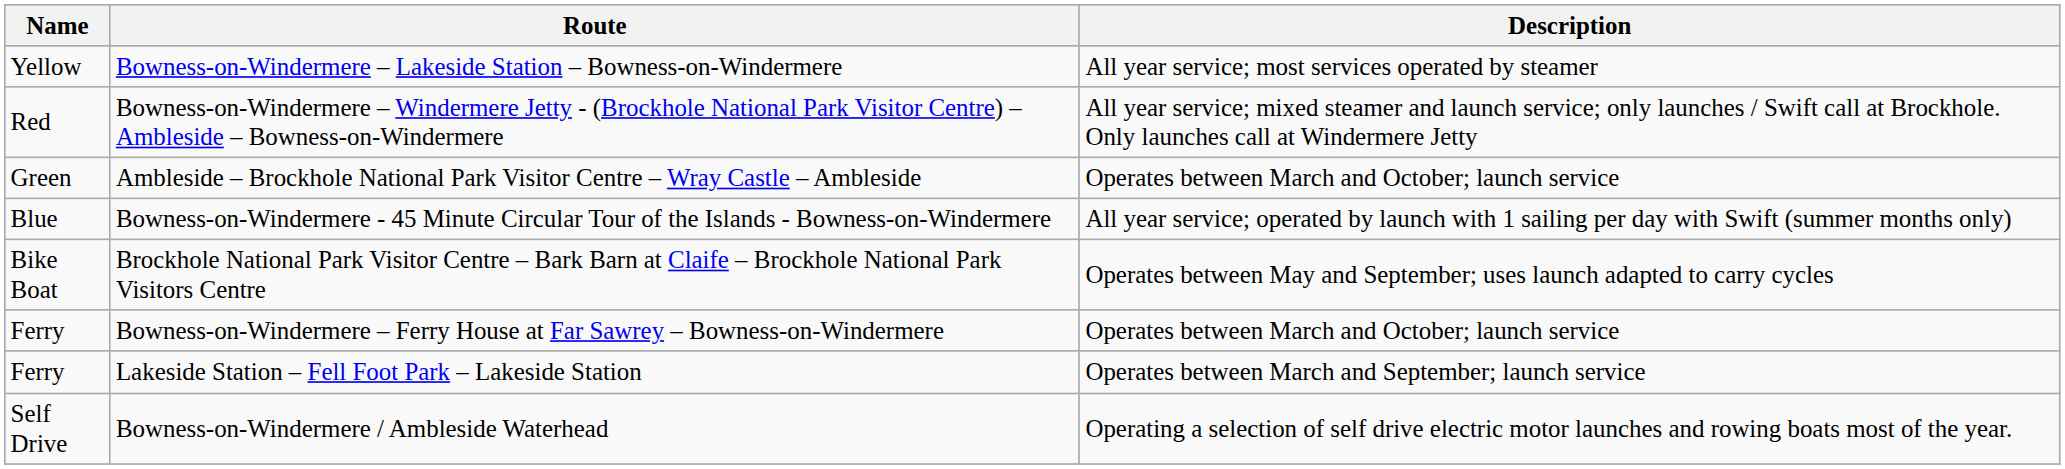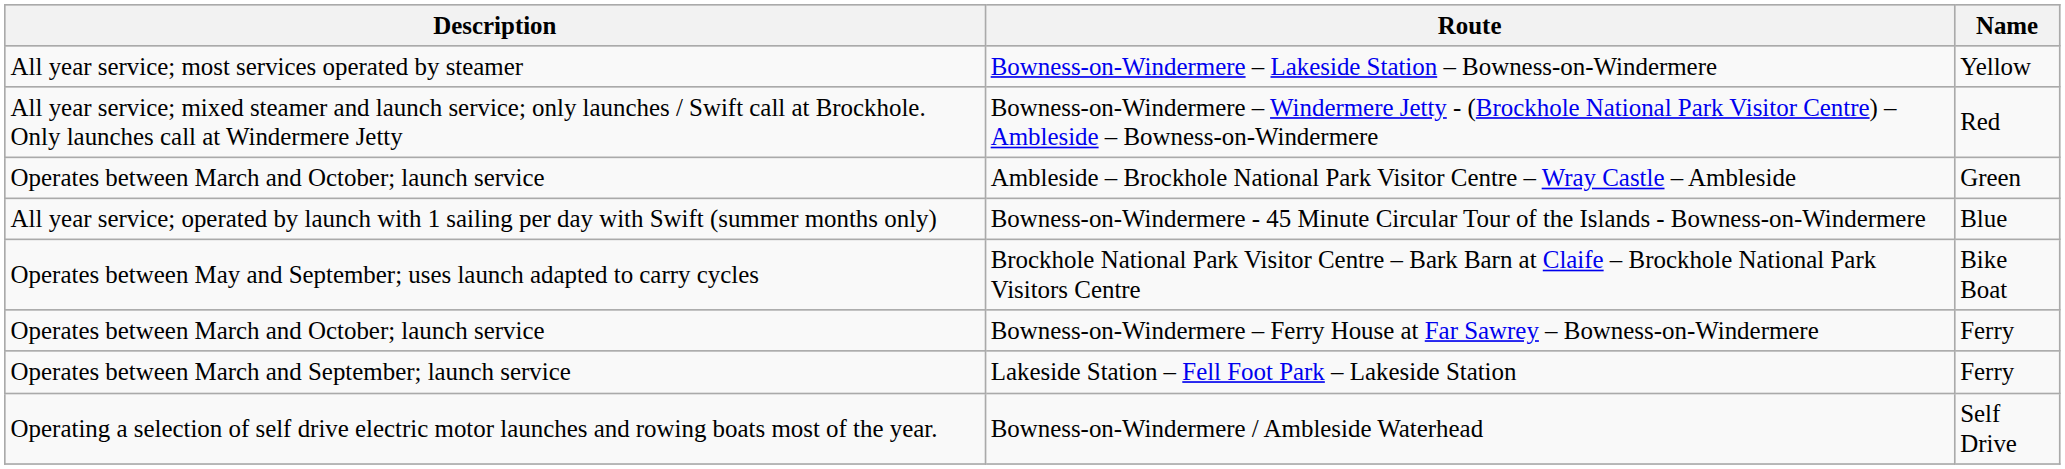 <table class="wikitable sortable" | border="1" cellspacing="0" cellpadding="3" style="border-collapse:collapse; font-size:95%; margin-right:10px; margin-bottom:5px">
 <tr>
+<th class="unsortable">Description</th>
+<th class="unsortable">Route</th>
 <th>Name</th>
-<th class="unsortable">Route</th>
-<th class="unsortable">Description</th>
 </tr>
 <tr>
+<td>All year service; most services operated by steamer</td>
+<td><a href='#'>Bowness-on-Windermere</a> – <a href='#'>Lakeside Station</a> – Bowness-on-Windermere</td>
 <td>Yellow</td>
-<td><a href='#'>Bowness-on-Windermere</a> – <a href='#'>Lakeside Station</a> – Bowness-on-Windermere</td>
-<td>All year service; most services operated by steamer</td>
 </tr>
 <tr>
+<td>All year service; mixed steamer and launch service; only launches / Swift call at Brockhole. Only launches call at Windermere Jetty</td>
+<td>Bowness-on-Windermere – <a href='#'>Windermere Jetty</a> - (<a href='#'>Brockhole National Park Visitor Centre</a>) – <a href='#'>Ambleside</a> – Bowness-on-Windermere</td>
 <td>Red</td>
-<td>Bowness-on-Windermere – <a href='#'>Windermere Jetty</a> - (<a href='#'>Brockhole National Park Visitor Centre</a>) – <a href='#'>Ambleside</a> – Bowness-on-Windermere</td>
-<td>All year service; mixed steamer and launch service; only launches / Swift call at Brockhole. Only launches call at Windermere Jetty</td>
 </tr>
 <tr>
+<td>Operates between March and October; launch service</td>
+<td>Ambleside – Brockhole National Park Visitor Centre – <a href='#'>Wray Castle</a> – Ambleside</td>
 <td>Green</td>
-<td>Ambleside – Brockhole National Park Visitor Centre – <a href='#'>Wray Castle</a> – Ambleside</td>
-<td>Operates between March and October; launch service</td>
 </tr>
 <tr>
+<td>All year service; operated by launch with 1 sailing per day with Swift (summer months only)</td>
+<td>Bowness-on-Windermere - 45 Minute Circular Tour of the Islands - Bowness-on-Windermere</td>
 <td>Blue</td>
-<td>Bowness-on-Windermere - 45 Minute Circular Tour of the Islands - Bowness-on-Windermere</td>
-<td>All year service; operated by launch with 1 sailing per day with Swift (summer months only)</td>
 </tr>
 <tr>
+<td>Operates between May and September; uses launch adapted to carry cycles</td>
+<td>Brockhole National Park Visitor Centre – Bark Barn at <a href='#'>Claife</a> – Brockhole National Park Visitors Centre</td>
 <td>Bike Boat</td>
-<td>Brockhole National Park Visitor Centre – Bark Barn at <a href='#'>Claife</a> – Brockhole National Park Visitors Centre</td>
-<td>Operates between May and September; uses launch adapted to carry cycles</td>
 </tr>
 <tr>
+<td>Operates between March and October; launch service</td>
+<td>Bowness-on-Windermere – Ferry House at <a href='#'>Far Sawrey</a> – Bowness-on-Windermere</td>
 <td>Ferry</td>
-<td>Bowness-on-Windermere – Ferry House at <a href='#'>Far Sawrey</a> – Bowness-on-Windermere</td>
-<td>Operates between March and October; launch service</td>
 </tr>
 <tr>
+<td>Operates between March and September; launch service</td>
+<td>Lakeside Station – <a href='#'>Fell Foot Park</a> – Lakeside Station</td>
 <td>Ferry</td>
-<td>Lakeside Station – <a href='#'>Fell Foot Park</a> – Lakeside Station</td>
-<td>Operates between March and September; launch service</td>
 </tr>
 <tr>
+<td>Operating a selection of self drive electric motor launches and rowing boats most of the year.</td>
+<td>Bowness-on-Windermere / Ambleside Waterhead</td>
 <td>Self Drive</td>
-<td>Bowness-on-Windermere / Ambleside Waterhead</td>
-<td>Operating a selection of self drive electric motor launches and rowing boats most of the year.</td>
 </tr>
 </table>
